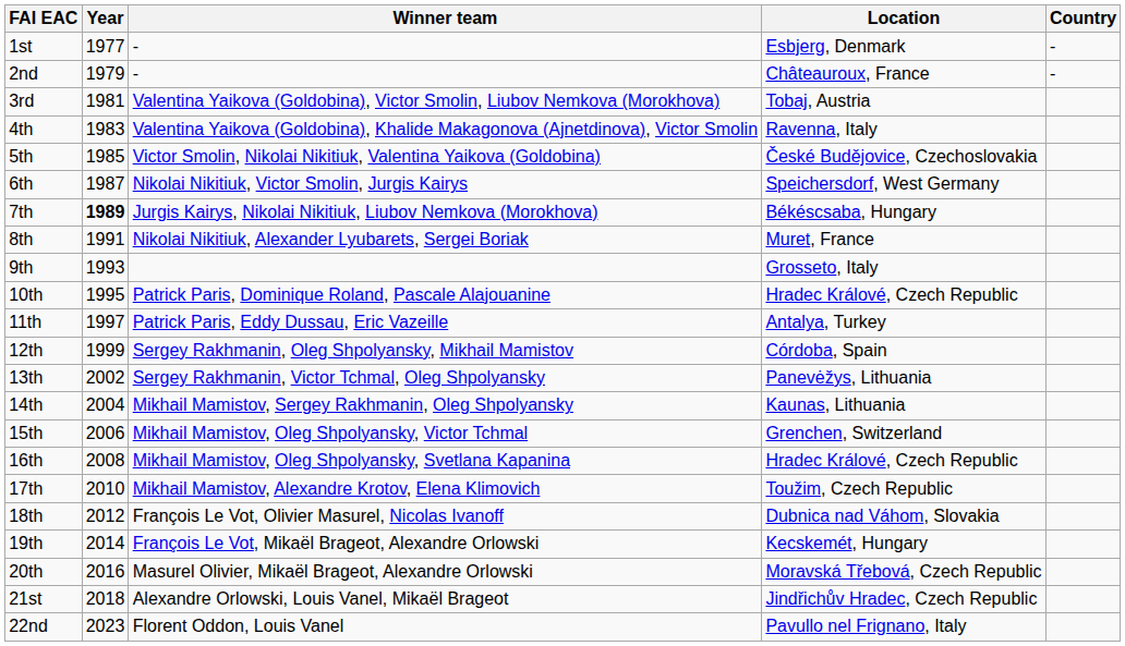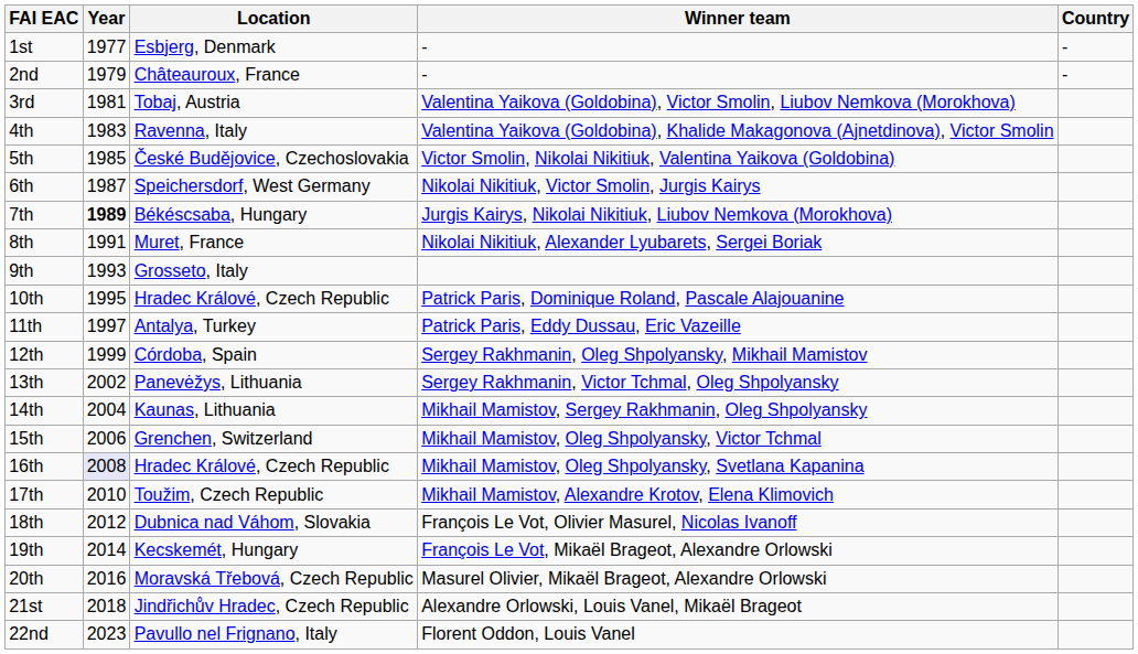 <table class="wikitable">
 <tr>
 <th>FAI EAC</th>
 <th>Year</th>
+<th>Location</th>
 <th>Winner team</th>
-<th>Location</th>
 <th>Country</th>
 </tr>
 <tr>
 <td>1st</td>
 <td>1977</td>
+<td><a href='#'>Esbjerg</a>, Denmark</td>
 <td>-</td>
-<td><a href='#'>Esbjerg</a>, Denmark</td>
 <td>-</td>
 </tr>
 <tr>
 <td>2nd</td>
 <td>1979</td>
+<td><a href='#'>Châteauroux</a>, France</td>
 <td>-</td>
-<td><a href='#'>Châteauroux</a>, France</td>
 <td>-</td>
 </tr>
 <tr>
 <td>3rd</td>
 <td>1981</td>
+<td><a href='#'>Tobaj</a>, Austria</td>
 <td><a href='#'>Valentina Yaikova (Goldobina)</a>, <a href='#'>Victor Smolin</a>, <a href='#'>Liubov Nemkova (Morokhova)</a></td>
-<td><a href='#'>Tobaj</a>, Austria</td>
 <td></td>
 </tr>
 <tr>
 <td>4th</td>
 <td>1983</td>
+<td><a href='#'>Ravenna</a>, Italy</td>
 <td><a href='#'>Valentina Yaikova (Goldobina)</a>, <a href='#'>Khalide Makagonova (Ajnetdinova)</a>, <a href='#'>Victor Smolin</a></td>
-<td><a href='#'>Ravenna</a>, Italy</td>
 <td></td>
 </tr>
 <tr>
 <td>5th</td>
 <td>1985</td>
+<td><a href='#'>České Budějovice</a>, Czechoslovakia</td>
 <td><a href='#'>Victor Smolin</a>, <a href='#'>Nikolai Nikitiuk</a>, <a href='#'>Valentina Yaikova (Goldobina)</a></td>
-<td><a href='#'>České Budějovice</a>, Czechoslovakia</td>
 <td></td>
 </tr>
 <tr>
 <td>6th</td>
 <td>1987</td>
+<td><a href='#'>Speichersdorf</a>, West Germany</td>
 <td><a href='#'>Nikolai Nikitiuk</a>, <a href='#'>Victor Smolin</a>, <a href='#'>Jurgis Kairys</a></td>
-<td><a href='#'>Speichersdorf</a>, West Germany</td>
 <td></td>
 </tr>
 <tr>
 <td>7th</td>
 <td><strong>1989</strong></td>
+<td><a href='#'>Békéscsaba</a>, Hungary</td>
 <td><a href='#'>Jurgis Kairys</a>, <a href='#'>Nikolai Nikitiuk</a>, <a href='#'>Liubov Nemkova (Morokhova)</a></td>
-<td><a href='#'>Békéscsaba</a>, Hungary</td>
 <td></td>
 </tr>
 <tr>
 <td>8th</td>
 <td>1991</td>
+<td><a href='#'>Muret</a>, France</td>
 <td><a href='#'>Nikolai Nikitiuk</a>, <a href='#'>Alexander Lyubarets</a>, <a href='#'>Sergei Boriak</a></td>
-<td><a href='#'>Muret</a>, France</td>
 <td></td>
 </tr>
 <tr>
 <td>9th</td>
 <td>1993</td>
+<td><a href='#'>Grosseto</a>, Italy</td>
 <td></td>
-<td><a href='#'>Grosseto</a>, Italy</td>
 <td></td>
 </tr>
 <tr>
 <td>10th</td>
 <td>1995</td>
+<td><a href='#'>Hradec Králové</a>, Czech Republic</td>
 <td><a href='#'>Patrick Paris</a>, <a href='#'>Dominique Roland</a>, <a href='#'>Pascale Alajouanine</a></td>
-<td><a href='#'>Hradec Králové</a>, Czech Republic</td>
 <td></td>
 </tr>
 <tr>
 <td>11th</td>
 <td>1997</td>
+<td><a href='#'>Antalya</a>, Turkey</td>
 <td><a href='#'>Patrick Paris</a>, <a href='#'>Eddy Dussau</a>, <a href='#'>Eric Vazeille</a></td>
-<td><a href='#'>Antalya</a>, Turkey</td>
 <td></td>
 </tr>
 <tr>
 <td>12th</td>
 <td>1999</td>
+<td><a href='#'>Córdoba</a>, Spain</td>
 <td><a href='#'>Sergey Rakhmanin</a>, <a href='#'>Oleg Shpolyansky</a>, <a href='#'>Mikhail Mamistov</a></td>
-<td><a href='#'>Córdoba</a>, Spain</td>
 <td></td>
 </tr>
 <tr>
 <td>13th</td>
 <td>2002</td>
+<td><a href='#'>Panevėžys</a>, Lithuania</td>
 <td><a href='#'>Sergey Rakhmanin</a>, <a href='#'>Victor Tchmal</a>, <a href='#'>Oleg Shpolyansky</a></td>
-<td><a href='#'>Panevėžys</a>, Lithuania</td>
 <td></td>
 </tr>
 <tr>
 <td>14th</td>
 <td>2004</td>
+<td><a href='#'>Kaunas</a>, Lithuania</td>
 <td><a href='#'>Mikhail Mamistov</a>, <a href='#'>Sergey Rakhmanin</a>, <a href='#'>Oleg Shpolyansky</a></td>
-<td><a href='#'>Kaunas</a>, Lithuania</td>
 <td></td>
 </tr>
 <tr>
 <td>15th</td>
 <td>2006</td>
+<td><a href='#'>Grenchen</a>, Switzerland</td>
 <td><a href='#'>Mikhail Mamistov</a>, <a href='#'>Oleg Shpolyansky</a>, <a href='#'>Victor Tchmal</a></td>
-<td><a href='#'>Grenchen</a>, Switzerland</td>
 <td></td>
 </tr>
 <tr>
 <td>16th</td>
-<td>2008</td>
+<td style="background: lavender;">2008</td>
+<td><a href='#'>Hradec Králové</a>, Czech Republic</td>
 <td><a href='#'>Mikhail Mamistov</a>, <a href='#'>Oleg Shpolyansky</a>, <a href='#'>Svetlana Kapanina</a></td>
-<td><a href='#'>Hradec Králové</a>, Czech Republic</td>
 <td></td>
 </tr>
 <tr>
 <td>17th</td>
 <td>2010</td>
+<td><a href='#'>Toužim</a>, Czech Republic</td>
 <td><a href='#'>Mikhail Mamistov</a>, <a href='#'>Alexandre Krotov</a>, <a href='#'>Elena Klimovich</a></td>
-<td><a href='#'>Toužim</a>, Czech Republic</td>
 <td></td>
 </tr>
 <tr>
 <td>18th</td>
 <td>2012</td>
+<td><a href='#'>Dubnica nad Váhom</a>, Slovakia</td>
 <td>François Le Vot, Olivier Masurel, <a href='#'>Nicolas Ivanoff</a></td>
-<td><a href='#'>Dubnica nad Váhom</a>, Slovakia</td>
 <td></td>
 </tr>
 <tr>
 <td>19th</td>
 <td>2014</td>
+<td><a href='#'>Kecskemét</a>, Hungary</td>
 <td><a href='#'>François Le Vot</a>, Mikaël Brageot, Alexandre Orlowski</td>
-<td><a href='#'>Kecskemét</a>, Hungary</td>
 <td></td>
 </tr>
 <tr>
 <td>20th</td>
 <td>2016</td>
+<td><a href='#'>Moravská Třebová</a>, Czech Republic</td>
 <td>Masurel Olivier, Mikaël Brageot, Alexandre Orlowski</td>
-<td><a href='#'>Moravská Třebová</a>, Czech Republic</td>
 <td></td>
 </tr>
 <tr>
 <td>21st</td>
 <td>2018</td>
+<td><a href='#'>Jindřichův Hradec</a>, Czech Republic</td>
 <td>Alexandre Orlowski, Louis Vanel, Mikaël Brageot</td>
-<td><a href='#'>Jindřichův Hradec</a>, Czech Republic</td>
 <td></td>
 </tr>
 <tr>
 <td>22nd</td>
 <td>2023</td>
+<td><a href='#'>Pavullo nel Frignano</a>, Italy</td>
 <td>Florent Oddon, Louis Vanel</td>
-<td><a href='#'>Pavullo nel Frignano</a>, Italy</td>
 <td></td>
 </tr>
 </table>
